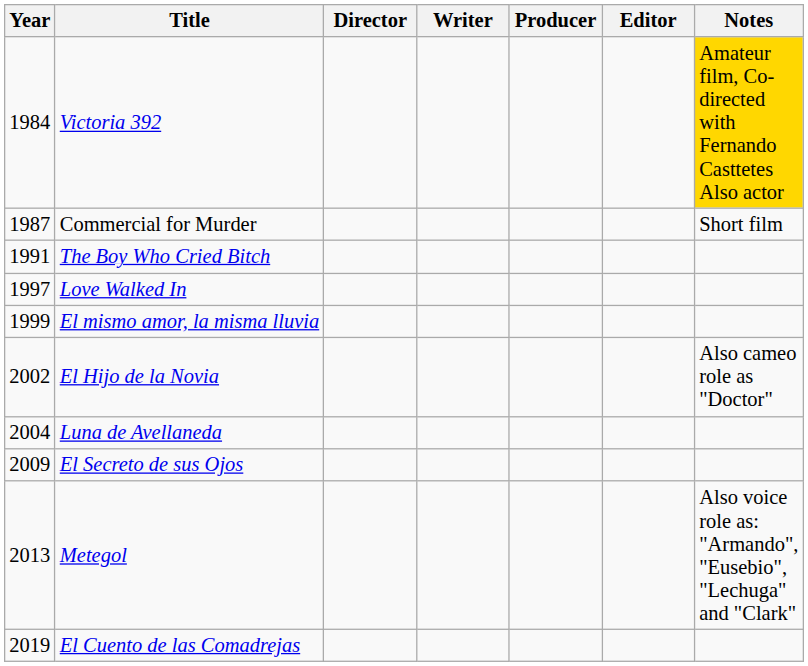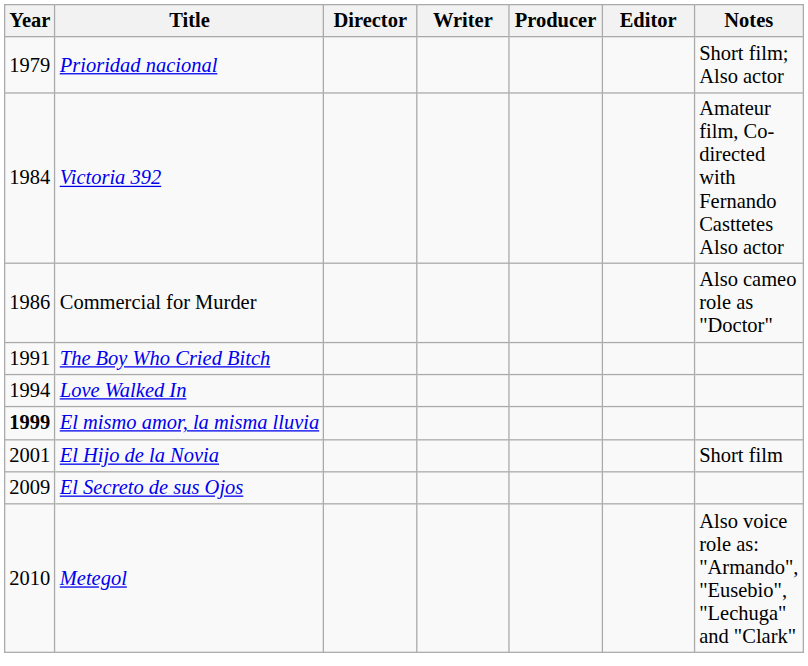 <table class="wikitable sortable">
 <tr>
 <th style="width:26px;">Year</th>
 <th>Title</th>
 <th width="65">Director</th>
 <th width="65">Writer</th>
 <th width="65">Producer</th>
 <th width="65">Editor</th>
 <th width="65">Notes</th>
 </tr>
 <tr>
+<td>1979</td>
+<td><em><a href='#'>Prioridad nacional</a></em></td>
+<td></td>
+<td></td>
+<td></td>
+<td></td>
+<td>Short film; Also actor</td>
+</tr>
+<tr>
 <td>1984</td>
 <td><em><a href='#'>Victoria 392</a></em></td>
 <td></td>
 <td></td>
 <td></td>
 <td></td>
-<td style="background: gold;">Amateur film, Co-directed with Fernando Casttetes<br>Also actor</td>
+<td>Amateur film, Co-directed with Fernando Casttetes<br>Also actor</td>
 </tr>
 <tr>
-<td>1987</td>
+<td>1986</td>
 <td>Commercial for Murder</td>
 <td></td>
 <td></td>
 <td></td>
 <td></td>
-<td>Short film</td>
+<td>Also cameo role as "Doctor"</td>
 </tr>
 <tr>
 <td>1991</td>
 <td><em><a href='#'>The Boy Who Cried Bitch</a></em></td>
 <td></td>
 <td></td>
 <td></td>
 <td></td>
 <td></td>
 </tr>
 <tr>
-<td>1997</td>
+<td>1994</td>
 <td><em><a href='#'>Love Walked In</a></em></td>
 <td></td>
 <td></td>
 <td></td>
 <td></td>
 <td></td>
 </tr>
 <tr>
-<td>1999</td>
+<td><strong>1999</strong></td>
 <td><em><a href='#'>El mismo amor, la misma lluvia</a></em></td>
 <td></td>
 <td></td>
 <td></td>
 <td></td>
 <td></td>
 </tr>
 <tr>
-<td>2002</td>
+<td>2001</td>
 <td><em><a href='#'>El Hijo de la Novia</a></em></td>
 <td></td>
 <td></td>
 <td></td>
 <td></td>
-<td>Also cameo role as "Doctor"</td>
-</tr>
-<tr>
-<td>2004</td>
-<td><em><a href='#'>Luna de Avellaneda</a></em></td>
-<td></td>
-<td></td>
-<td></td>
-<td></td>
-<td></td>
+<td>Short film</td>
 </tr>
 <tr>
 <td>2009</td>
 <td><em><a href='#'>El Secreto de sus Ojos</a></em></td>
 <td></td>
 <td></td>
 <td></td>
 <td></td>
 <td></td>
 </tr>
 <tr>
-<td>2013</td>
+<td>2010</td>
 <td><em><a href='#'>Metegol</a></em></td>
 <td></td>
 <td></td>
 <td></td>
 <td></td>
 <td>Also voice role as: "Armando", "Eusebio", "Lechuga" and "Clark"</td>
 </tr>
-<tr>
-<td>2019</td>
-<td><em><a href='#'>El Cuento de las Comadrejas</a></em></td>
-<td></td>
-<td></td>
-<td></td>
-<td></td>
-<td></td>
-</tr>
 </table>
